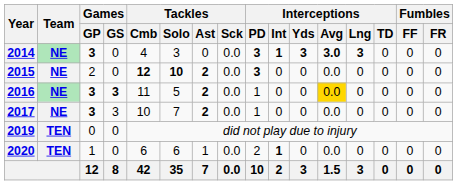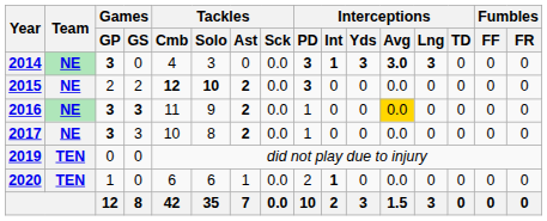 <table class="wikitable" style="text-align:center">
 <tr>
 <th rowspan="2">Year</th>
 <th rowspan="2">Team</th>
 <th colspan="2">Games</th>
 <th colspan="4">Tackles</th>
 <th colspan="6">Interceptions</th>
 <th colspan="2">Fumbles</th>
 </tr>
 <tr>
 <th>GP</th>
 <th>GS</th>
 <th>Cmb</th>
 <th>Solo</th>
 <th>Ast</th>
 <th>Sck</th>
 <th>PD</th>
 <th>Int</th>
 <th>Yds</th>
 <th>Avg</th>
 <th>Lng</th>
 <th>TD</th>
 <th>FF</th>
 <th>FR</th>
 </tr>
 <tr>
 <th><a href='#'>2014</a></th>
 <th style="background:#afe6ba; width:3em;"><a href='#'>NE</a></th>
 <td><strong>3</strong></td>
 <td>0</td>
 <td>4</td>
 <td>3</td>
 <td>0</td>
 <td>0.0</td>
 <td><strong>3</strong></td>
 <td><strong>1</strong></td>
 <td><strong>3</strong></td>
 <td><strong>3.0</strong></td>
 <td><strong>3</strong></td>
 <td>0</td>
 <td>0</td>
 <td>0</td>
 </tr>
 <tr>
 <th><a href='#'>2015</a></th>
 <th><a href='#'>NE</a></th>
 <td>2</td>
-<td>0</td>
+<td>2</td>
 <td><strong>12</strong></td>
 <td><strong>10</strong></td>
 <td><strong>2</strong></td>
 <td>0.0</td>
 <td><strong>3</strong></td>
 <td>0</td>
 <td>0</td>
 <td>0.0</td>
 <td>0</td>
 <td>0</td>
 <td>0</td>
 <td>0</td>
 </tr>
 <tr>
 <th><a href='#'>2016</a></th>
 <th style="background:#afe6ba; width:3em;"><a href='#'>NE</a></th>
 <td><strong>3</strong></td>
 <td><strong>3</strong></td>
 <td>11</td>
-<td>5</td>
+<td>9</td>
 <td><strong>2</strong></td>
 <td>0.0</td>
 <td>1</td>
 <td>0</td>
 <td>0</td>
 <td style="background: gold;">0.0</td>
 <td>0</td>
 <td>0</td>
 <td>0</td>
 <td>0</td>
 </tr>
 <tr>
 <th><a href='#'>2017</a></th>
 <th><a href='#'>NE</a></th>
 <td><strong>3</strong></td>
 <td>3</td>
 <td>10</td>
-<td>7</td>
+<td>8</td>
 <td><strong>2</strong></td>
 <td>0.0</td>
 <td>1</td>
 <td>0</td>
 <td>0</td>
 <td>0.0</td>
 <td>0</td>
 <td>0</td>
 <td>0</td>
 <td>0</td>
 </tr>
 <tr>
 <th><a href='#'>2019</a></th>
 <th><a href='#'>TEN</a></th>
 <td>0</td>
 <td>0</td>
 <td colspan="14"><em>did not play due to injury</em></td>
 </tr>
 <tr>
 <th><a href='#'>2020</a></th>
 <th><a href='#'>TEN</a></th>
 <td>1</td>
 <td>0</td>
 <td>6</td>
 <td>6</td>
 <td>1</td>
 <td>0.0</td>
 <td>2</td>
 <td><strong>1</strong></td>
 <td>0</td>
 <td>0.0</td>
 <td>0</td>
 <td>0</td>
 <td>0</td>
 <td>0</td>
 </tr>
 <tr>
 <th colspan="2"></th>
 <th>12</th>
 <th>8</th>
 <th>42</th>
 <th>35</th>
 <th>7</th>
 <th>0.0</th>
 <th>10</th>
 <th>2</th>
 <th>3</th>
 <th>1.5</th>
 <th>3</th>
 <th>0</th>
 <th>0</th>
 <th>0</th>
 </tr>
 </table>
